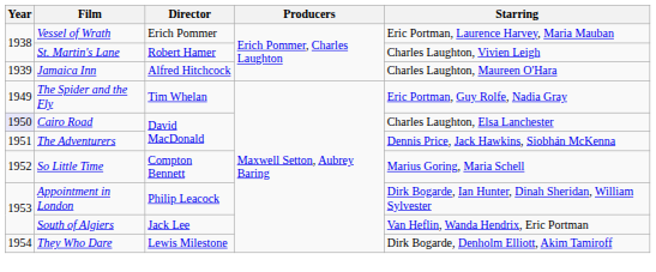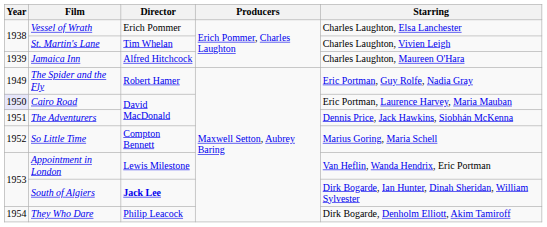 <table class="wikitable sortable">
 <tr>
 <th>Year</th>
 <th>Film</th>
 <th>Director</th>
 <th>Producers</th>
 <th>Starring</th>
 </tr>
 <tr>
 <td rowspan="2">1938</td>
 <td><em><a href='#'>Vessel of Wrath</a></em></td>
 <td>Erich Pommer</td>
 <td rowspan="3"><a href='#'>Erich Pommer</a>, <a href='#'>Charles Laughton</a></td>
-<td>Eric Portman, <a href='#'>Laurence Harvey</a>, <a href='#'>Maria Mauban</a></td>
+<td>Charles Laughton, <a href='#'>Elsa Lanchester</a></td>
 </tr>
 <tr>
 <td><em><a href='#'>St. Martin's Lane</a></em></td>
-<td><a href='#'>Robert Hamer</a></td>
+<td><a href='#'>Tim Whelan</a></td>
 <td>Charles Laughton, <a href='#'>Vivien Leigh</a></td>
 </tr>
 <tr>
 <td>1939</td>
 <td><em><a href='#'>Jamaica Inn</a></em></td>
 <td><a href='#'>Alfred Hitchcock</a></td>
 <td>Charles Laughton, <a href='#'>Maureen O'Hara</a></td>
 </tr>
 <tr>
 <td>1949</td>
 <td><em><a href='#'>The Spider and the Fly</a></em></td>
-<td><a href='#'>Tim Whelan</a></td>
+<td><a href='#'>Robert Hamer</a></td>
 <td rowspan="7"><a href='#'>Maxwell Setton</a>, <a href='#'>Aubrey Baring</a></td>
 <td><a href='#'>Eric Portman</a>, <a href='#'>Guy Rolfe</a>, <a href='#'>Nadia Gray</a></td>
 </tr>
 <tr>
 <td style="background: lavender;">1950</td>
 <td><em><a href='#'>Cairo Road</a></em></td>
 <td rowspan="2"><a href='#'>David MacDonald</a></td>
-<td>Charles Laughton, <a href='#'>Elsa Lanchester</a></td>
+<td>Eric Portman, <a href='#'>Laurence Harvey</a>, <a href='#'>Maria Mauban</a></td>
 </tr>
 <tr>
 <td>1951</td>
 <td><em><a href='#'>The Adventurers</a></em></td>
 <td><a href='#'>Dennis Price</a>, <a href='#'>Jack Hawkins</a>, <a href='#'>Siobhán McKenna</a></td>
 </tr>
 <tr>
 <td>1952</td>
 <td><em><a href='#'>So Little Time</a></em></td>
 <td><a href='#'>Compton Bennett</a></td>
 <td><a href='#'>Marius Goring</a>, <a href='#'>Maria Schell</a></td>
 </tr>
 <tr>
 <td rowspan="2">1953</td>
 <td><em><a href='#'>Appointment in London</a></em></td>
-<td><a href='#'>Philip Leacock</a></td>
-<td><a href='#'>Dirk Bogarde</a>, <a href='#'>Ian Hunter</a>, <a href='#'>Dinah Sheridan</a>, <a href='#'>William Sylvester</a></td>
+<td><a href='#'>Lewis Milestone</a></td>
+<td><a href='#'>Van Heflin</a>, <a href='#'>Wanda Hendrix</a>, Eric Portman</td>
 </tr>
 <tr>
 <td><em><a href='#'>South of Algiers</a></em></td>
-<td><a href='#'>Jack Lee</a></td>
-<td><a href='#'>Van Heflin</a>, <a href='#'>Wanda Hendrix</a>, Eric Portman</td>
+<td><strong><a href='#'>Jack Lee</a></strong></td>
+<td><a href='#'>Dirk Bogarde</a>, <a href='#'>Ian Hunter</a>, <a href='#'>Dinah Sheridan</a>, <a href='#'>William Sylvester</a></td>
 </tr>
 <tr>
 <td>1954</td>
 <td><em><a href='#'>They Who Dare</a></em></td>
-<td><a href='#'>Lewis Milestone</a></td>
+<td><a href='#'>Philip Leacock</a></td>
 <td>Dirk Bogarde, <a href='#'>Denholm Elliott</a>, <a href='#'>Akim Tamiroff</a></td>
 </tr>
 </table>
